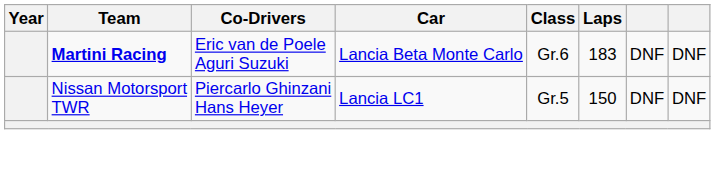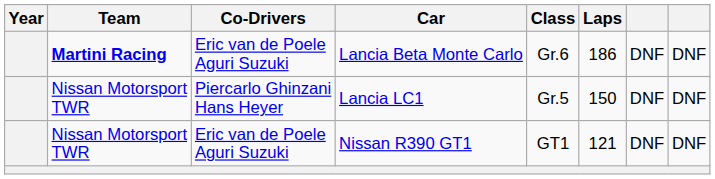 <table class="wikitable" style="text-align:center; font-size:90%">
 <tr>
 <th>Year</th>
 <th>Team</th>
 <th>Co-Drivers</th>
 <th>Car</th>
 <th>Class</th>
 <th>Laps</th>
 <th></th>
 <th></th>
 </tr>
 <tr>
 <th></th>
 <td align="left" nowrap><strong> <a href='#'>Martini Racing</a></strong></td>
 <td align="left" nowrap> <a href='#'>Eric van de Poele</a><br> <a href='#'>Aguri Suzuki</a></td>
 <td align="left" nowrap><a href='#'>Lancia Beta Monte Carlo</a></td>
 <td>Gr.6</td>
-<td>183</td>
+<td>186</td>
 <td>DNF</td>
 <td>DNF</td>
 </tr>
 <tr>
 <th></th>
 <td align="left" nowrap> <a href='#'>Nissan Motorsport</a><br> <a href='#'>TWR</a></td>
 <td align="left" nowrap> <a href='#'>Piercarlo Ghinzani</a><br> <a href='#'>Hans Heyer</a></td>
 <td align="left" nowrap><a href='#'>Lancia LC1</a></td>
 <td>Gr.5</td>
 <td>150</td>
 <td>DNF</td>
 <td>DNF</td>
 </tr>
 <tr>
+<th></th>
+<td align="left" nowrap> <a href='#'>Nissan Motorsport</a><br> <a href='#'>TWR</a></td>
+<td align="left" nowrap> <a href='#'>Eric van de Poele</a><br> <a href='#'>Aguri Suzuki</a></td>
+<td align="left" nowrap><a href='#'>Nissan R390 GT1</a></td>
+<td>GT1</td>
+<td>121</td>
+<td>DNF</td>
+<td>DNF</td>
+</tr>
+<tr>
 <th colspan="8"></th>
 </tr>
 </table>
